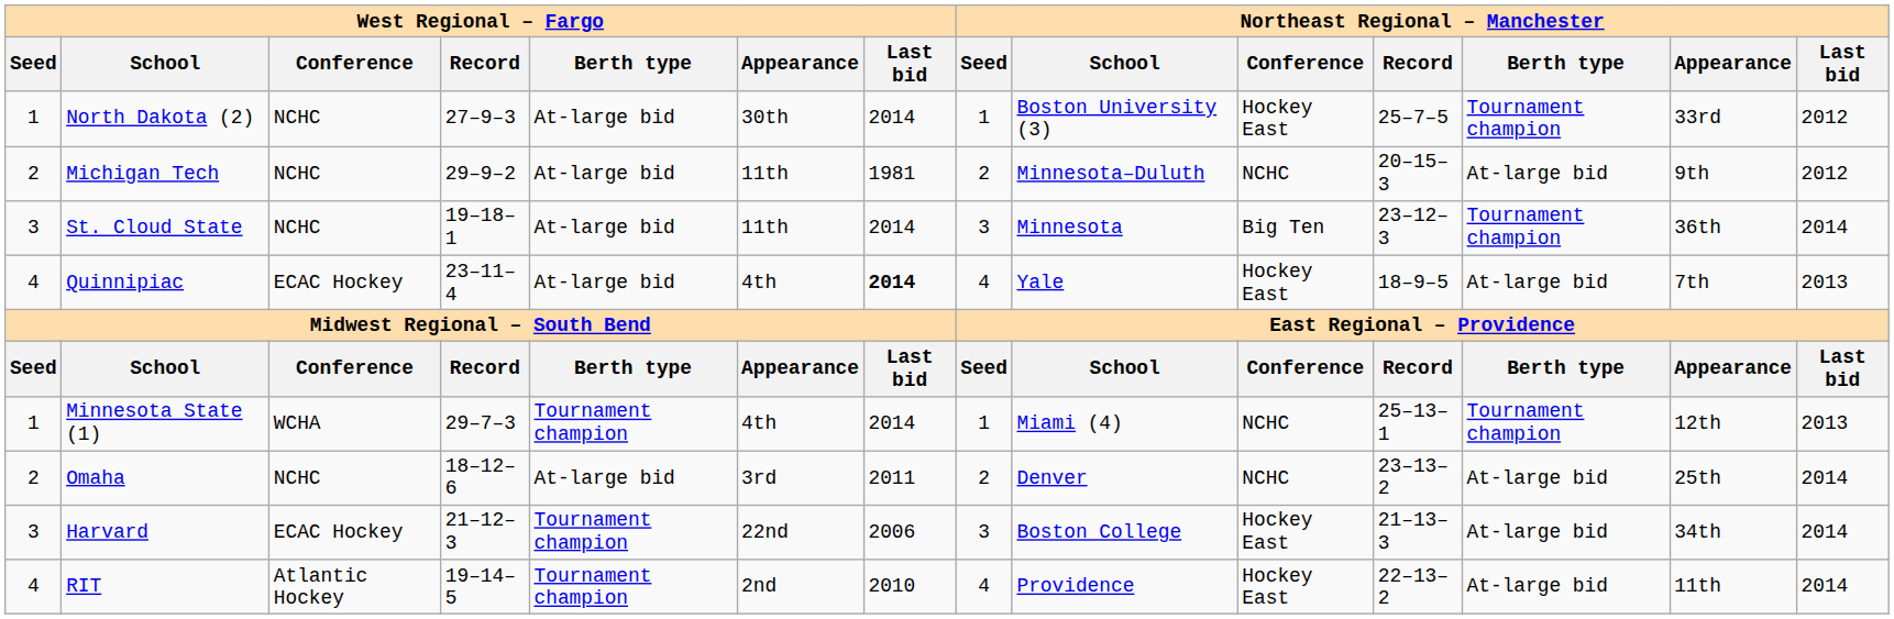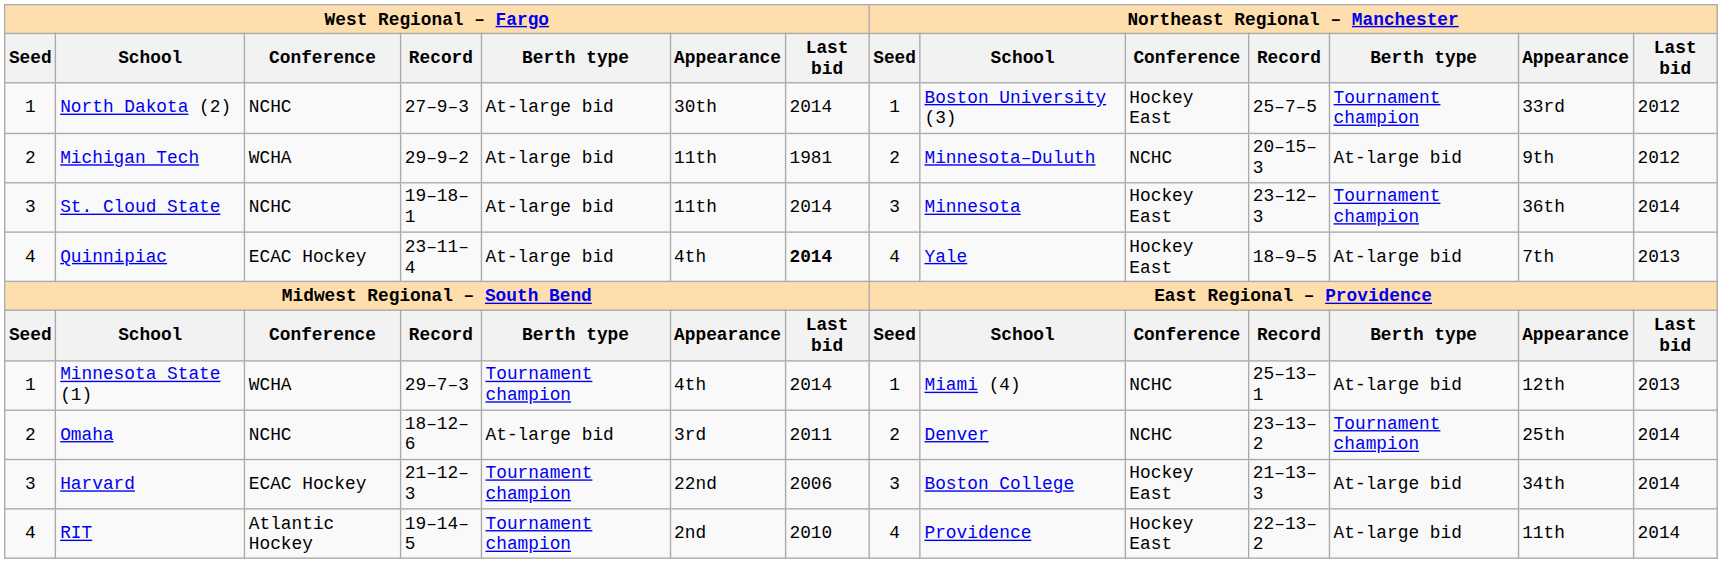 <table class="wikitable">
 <tr>
 <th colspan="7" style="background:#ffdead;">West Regional – <a href='#'>Fargo</a></th>
 <th colspan="7" style="background:#ffdead;">Northeast Regional – <a href='#'>Manchester</a></th>
 </tr>
 <tr>
 <th>Seed</th>
 <th>School</th>
 <th>Conference</th>
 <th>Record</th>
 <th>Berth type</th>
 <th>Appearance</th>
 <th>Last bid</th>
 <th>Seed</th>
 <th>School</th>
 <th>Conference</th>
 <th>Record</th>
 <th>Berth type</th>
 <th>Appearance</th>
 <th>Last bid</th>
 </tr>
 <tr>
 <td align=center>1</td>
 <td><a href='#'>North Dakota</a> (2)</td>
 <td>NCHC</td>
 <td>27–9–3</td>
 <td>At-large bid</td>
 <td>30th</td>
 <td>2014</td>
 <td align=center>1</td>
 <td><a href='#'>Boston University</a> (3)</td>
 <td>Hockey East</td>
 <td>25–7–5</td>
 <td><a href='#'>Tournament champion</a></td>
 <td>33rd</td>
 <td>2012</td>
 </tr>
 <tr>
 <td align=center>2</td>
 <td><a href='#'>Michigan Tech</a></td>
-<td>NCHC</td>
+<td>WCHA</td>
 <td>29–9–2</td>
 <td>At-large bid</td>
 <td>11th</td>
 <td>1981</td>
 <td align=center>2</td>
 <td><a href='#'>Minnesota–Duluth</a></td>
 <td>NCHC</td>
 <td>20–15–3</td>
 <td>At-large bid</td>
 <td>9th</td>
 <td>2012</td>
 </tr>
 <tr>
 <td align=center>3</td>
 <td><a href='#'>St. Cloud State</a></td>
 <td>NCHC</td>
 <td>19–18–1</td>
 <td>At-large bid</td>
 <td>11th</td>
 <td>2014</td>
 <td align=center>3</td>
 <td><a href='#'>Minnesota</a></td>
-<td>Big Ten</td>
+<td>Hockey East</td>
 <td>23–12–3</td>
 <td><a href='#'>Tournament champion</a></td>
 <td>36th</td>
 <td>2014</td>
 </tr>
 <tr>
 <td align=center>4</td>
 <td><a href='#'>Quinnipiac</a></td>
 <td>ECAC Hockey</td>
 <td>23–11–4</td>
 <td>At-large bid</td>
 <td>4th</td>
 <td><strong>2014</strong></td>
 <td align=center>4</td>
 <td><a href='#'>Yale</a></td>
 <td>Hockey East</td>
 <td>18–9–5</td>
 <td>At-large bid</td>
 <td>7th</td>
 <td>2013</td>
 </tr>
 <tr>
 <th colspan="7" style="background:#ffdead;">Midwest Regional – <a href='#'>South Bend</a></th>
 <th colspan="7" style="background:#ffdead;">East Regional – <a href='#'>Providence</a></th>
 </tr>
 <tr>
 <th>Seed</th>
 <th>School</th>
 <th>Conference</th>
 <th>Record</th>
 <th>Berth type</th>
 <th>Appearance</th>
 <th>Last bid</th>
 <th>Seed</th>
 <th>School</th>
 <th>Conference</th>
 <th>Record</th>
 <th>Berth type</th>
 <th>Appearance</th>
 <th>Last bid</th>
 </tr>
 <tr>
 <td align=center>1</td>
 <td><a href='#'>Minnesota State</a> (1)</td>
 <td>WCHA</td>
 <td>29–7–3</td>
 <td><a href='#'>Tournament champion</a></td>
 <td>4th</td>
 <td>2014</td>
 <td align=center>1</td>
 <td><a href='#'>Miami</a> (4)</td>
 <td>NCHC</td>
 <td>25–13–1</td>
-<td><a href='#'>Tournament champion</a></td>
+<td>At-large bid</td>
 <td>12th</td>
 <td>2013</td>
 </tr>
 <tr>
 <td align=center>2</td>
 <td><a href='#'>Omaha</a></td>
 <td>NCHC</td>
 <td>18–12–6</td>
 <td>At-large bid</td>
 <td>3rd</td>
 <td>2011</td>
 <td align=center>2</td>
 <td><a href='#'>Denver</a></td>
 <td>NCHC</td>
 <td>23–13–2</td>
-<td>At-large bid</td>
+<td><a href='#'>Tournament champion</a></td>
 <td>25th</td>
 <td>2014</td>
 </tr>
 <tr>
 <td align=center>3</td>
 <td><a href='#'>Harvard</a></td>
 <td>ECAC Hockey</td>
 <td>21–12–3</td>
 <td><a href='#'>Tournament champion</a></td>
 <td>22nd</td>
 <td>2006</td>
 <td align=center>3</td>
 <td><a href='#'>Boston College</a></td>
 <td>Hockey East</td>
 <td>21–13–3</td>
 <td>At-large bid</td>
 <td>34th</td>
 <td>2014</td>
 </tr>
 <tr>
 <td align=center>4</td>
 <td><a href='#'>RIT</a></td>
 <td>Atlantic Hockey</td>
 <td>19–14–5</td>
 <td><a href='#'>Tournament champion</a></td>
 <td>2nd</td>
 <td>2010</td>
 <td align=center>4</td>
 <td><a href='#'>Providence</a></td>
 <td>Hockey East</td>
 <td>22–13–2</td>
 <td>At-large bid</td>
 <td>11th</td>
 <td>2014</td>
 </tr>
 </table>
